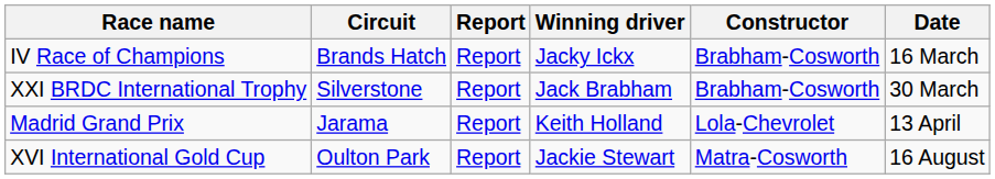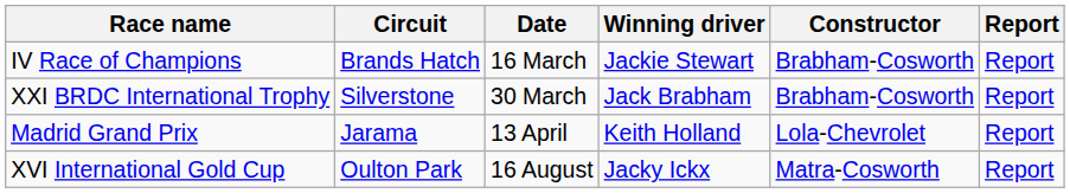 <table class="wikitable" style="font-size:95%">
 <tr>
 <th>Race name</th>
 <th>Circuit</th>
-<th>Report</th>
+<th>Date</th>
 <th>Winning driver</th>
 <th>Constructor</th>
-<th>Date</th>
+<th>Report</th>
 </tr>
 <tr>
 <td> IV <a href='#'>Race of Champions</a></td>
 <td><a href='#'>Brands Hatch</a></td>
+<td>16 March</td>
+<td> <a href='#'>Jackie Stewart</a></td>
+<td> <a href='#'>Brabham</a>-<a href='#'>Cosworth</a></td>
 <td><a href='#'>Report</a></td>
-<td> <a href='#'>Jacky Ickx</a></td>
-<td> <a href='#'>Brabham</a>-<a href='#'>Cosworth</a></td>
-<td>16 March</td>
 </tr>
 <tr>
 <td> XXI <a href='#'>BRDC International Trophy</a></td>
 <td><a href='#'>Silverstone</a></td>
-<td><a href='#'>Report</a></td>
+<td>30 March</td>
 <td> <a href='#'>Jack Brabham</a></td>
 <td> <a href='#'>Brabham</a>-<a href='#'>Cosworth</a></td>
-<td>30 March</td>
+<td><a href='#'>Report</a></td>
 </tr>
 <tr>
 <td> <a href='#'>Madrid Grand Prix</a></td>
 <td><a href='#'>Jarama</a></td>
-<td><a href='#'>Report</a></td>
+<td>13 April</td>
 <td> <a href='#'>Keith Holland</a></td>
 <td> <a href='#'>Lola</a>-<a href='#'>Chevrolet</a></td>
-<td>13 April</td>
+<td><a href='#'>Report</a></td>
 </tr>
 <tr>
 <td> XVI <a href='#'>International Gold Cup</a></td>
 <td><a href='#'>Oulton Park</a></td>
+<td>16 August</td>
+<td> <a href='#'>Jacky Ickx</a></td>
+<td> <a href='#'>Matra</a>-<a href='#'>Cosworth</a></td>
 <td><a href='#'>Report</a></td>
-<td> <a href='#'>Jackie Stewart</a></td>
-<td> <a href='#'>Matra</a>-<a href='#'>Cosworth</a></td>
-<td>16 August</td>
 </tr>
 </table>
